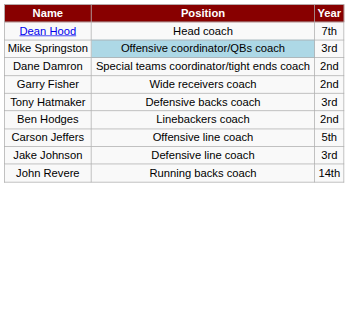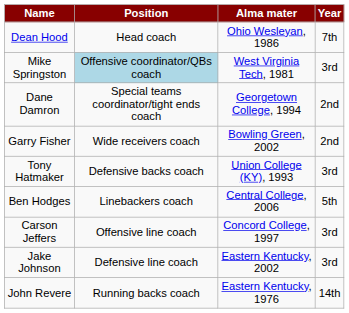 <table class="wikitable" width="55%">
 <tr>
 <th style="background:#880000; color:#ffffff;">Name</th>
 <th style="background:#880000; color:#ffffff;">Position</th>
+<th style="background:#880000; color:#ffffff;">Alma mater</th>
 <th style="background:#880000; color:#ffffff;">Year</th>
 </tr>
 <tr align="center">
 <td><a href='#'>Dean Hood</a></td>
 <td>Head coach</td>
+<td><a href='#'>Ohio Wesleyan</a>, 1986</td>
 <td>7th</td>
 </tr>
 <tr align="center">
 <td>Mike Springston</td>
 <td style="background: lightblue;">Offensive coordinator/QBs coach</td>
+<td><a href='#'>West Virginia Tech</a>, 1981</td>
 <td>3rd</td>
 </tr>
 <tr align="center">
 <td>Dane Damron</td>
 <td>Special teams coordinator/tight ends coach</td>
+<td><a href='#'>Georgetown College</a>, 1994</td>
 <td>2nd</td>
 </tr>
 <tr align="center">
 <td>Garry Fisher</td>
 <td>Wide receivers coach</td>
+<td><a href='#'>Bowling Green</a>, 2002</td>
 <td>2nd</td>
 </tr>
 <tr align="center">
 <td>Tony Hatmaker</td>
 <td>Defensive backs coach</td>
+<td><a href='#'>Union College (KY)</a>, 1993</td>
 <td>3rd</td>
 </tr>
 <tr align="center">
 <td>Ben Hodges</td>
 <td>Linebackers coach</td>
-<td>2nd</td>
+<td><a href='#'>Central College</a>, 2006</td>
+<td>5th</td>
 </tr>
 <tr align="center">
 <td>Carson Jeffers</td>
 <td>Offensive line coach</td>
-<td>5th</td>
+<td><a href='#'>Concord College</a>, 1997</td>
+<td>3rd</td>
 </tr>
 <tr align="center">
 <td>Jake Johnson</td>
 <td>Defensive line coach</td>
+<td><a href='#'>Eastern Kentucky</a>, 2002</td>
 <td>3rd</td>
 </tr>
 <tr align="center">
 <td>John Revere</td>
 <td>Running backs coach</td>
+<td><a href='#'>Eastern Kentucky</a>, 1976</td>
 <td>14th</td>
 </tr>
 </table>
